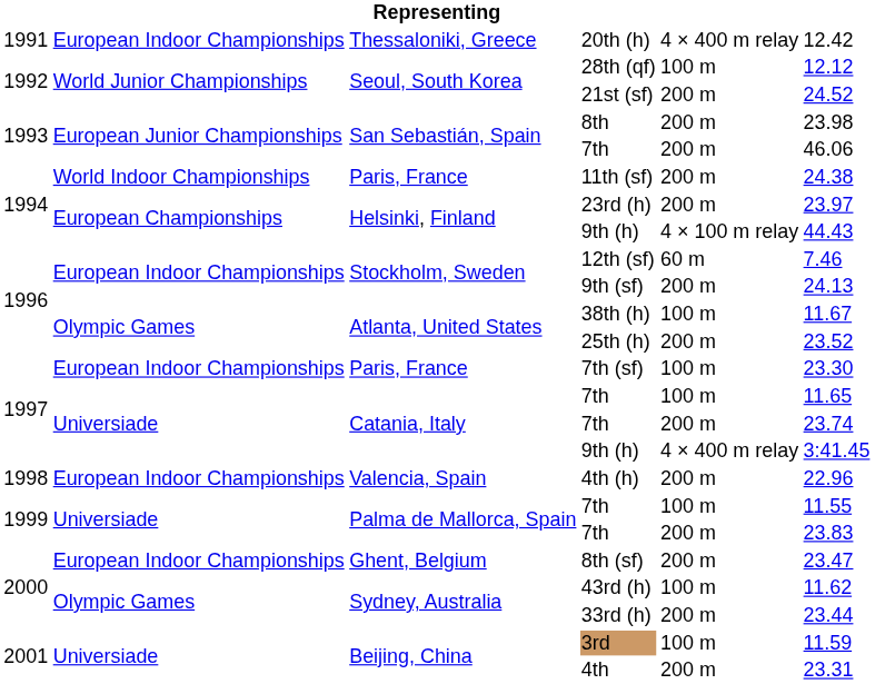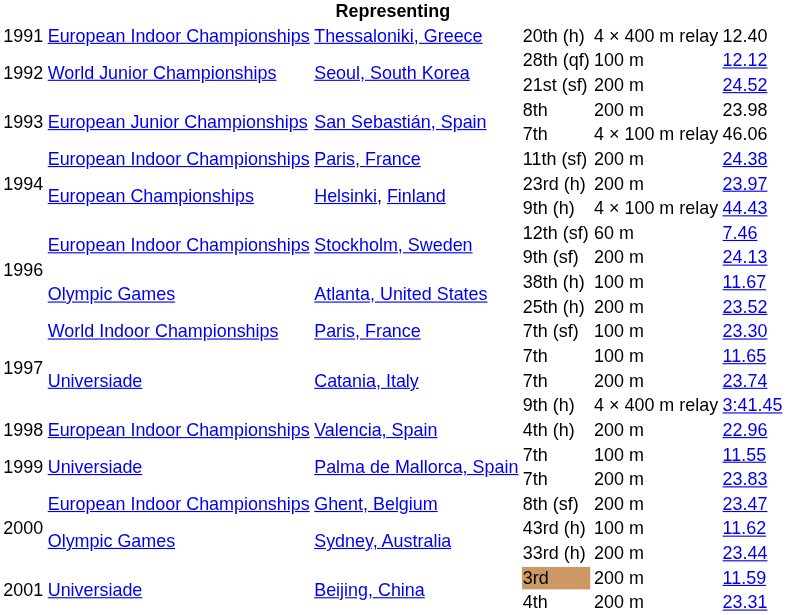 <table>
 <tr>
 <th colspan="6">Representing </th>
 </tr>
 <tr>
 <td>1991</td>
 <td><a href='#'>European Indoor Championships</a></td>
 <td><a href='#'>Thessaloniki, Greece</a></td>
 <td>20th (h)</td>
 <td>4 × 400 m relay</td>
-<td>12.42</td>
+<td>12.40</td>
 </tr>
 <tr>
 <td rowspan=2>1992</td>
 <td rowspan=2><a href='#'>World Junior Championships</a></td>
 <td rowspan=2><a href='#'>Seoul, South Korea</a></td>
 <td>28th (qf)</td>
 <td>100 m</td>
 <td><a href='#'>12.12</a></td>
 </tr>
 <tr>
 <td>21st (sf)</td>
 <td>200 m</td>
 <td><a href='#'>24.52</a></td>
 </tr>
 <tr>
 <td rowspan=2>1993</td>
 <td rowspan=2><a href='#'>European Junior Championships</a></td>
 <td rowspan=2><a href='#'>San Sebastián, Spain</a></td>
 <td>8th</td>
 <td>200 m</td>
 <td>23.98</td>
 </tr>
 <tr>
 <td>7th</td>
-<td>200 m</td>
+<td>4 × 100 m relay</td>
 <td>46.06</td>
 </tr>
 <tr>
 <td rowspan=3>1994</td>
-<td><a href='#'>World Indoor Championships</a></td>
+<td><a href='#'>European Indoor Championships</a></td>
 <td><a href='#'>Paris, France</a></td>
 <td>11th (sf)</td>
 <td>200 m</td>
 <td><a href='#'>24.38</a></td>
 </tr>
 <tr>
 <td rowspan=2><a href='#'>European Championships</a></td>
 <td rowspan=2><a href='#'>Helsinki</a>, <a href='#'>Finland</a></td>
 <td>23rd (h)</td>
 <td>200 m</td>
 <td><a href='#'>23.97</a></td>
 </tr>
 <tr>
 <td>9th (h)</td>
 <td>4 × 100 m relay</td>
 <td><a href='#'>44.43</a></td>
 </tr>
 <tr>
 <td rowspan=4>1996</td>
 <td rowspan=2><a href='#'>European Indoor Championships</a></td>
 <td rowspan=2><a href='#'>Stockholm, Sweden</a></td>
 <td>12th (sf)</td>
 <td>60 m</td>
 <td><a href='#'>7.46</a></td>
 </tr>
 <tr>
 <td>9th (sf)</td>
 <td>200 m</td>
 <td><a href='#'>24.13</a></td>
 </tr>
 <tr>
 <td rowspan=2><a href='#'>Olympic Games</a></td>
 <td rowspan=2><a href='#'>Atlanta, United States</a></td>
 <td>38th (h)</td>
 <td>100 m</td>
 <td><a href='#'>11.67</a></td>
 </tr>
 <tr>
 <td>25th (h)</td>
 <td>200 m</td>
 <td><a href='#'>23.52</a></td>
 </tr>
 <tr>
 <td rowspan=4>1997</td>
-<td><a href='#'>European Indoor Championships</a></td>
+<td><a href='#'>World Indoor Championships</a></td>
 <td><a href='#'>Paris, France</a></td>
 <td>7th (sf)</td>
 <td>100 m</td>
 <td><a href='#'>23.30</a></td>
 </tr>
 <tr>
 <td rowspan=3><a href='#'>Universiade</a></td>
 <td rowspan=3><a href='#'>Catania, Italy</a></td>
 <td>7th</td>
 <td>100 m</td>
 <td><a href='#'>11.65</a></td>
 </tr>
 <tr>
 <td>7th</td>
 <td>200 m</td>
 <td><a href='#'>23.74</a></td>
 </tr>
 <tr>
 <td>9th (h)</td>
 <td>4 × 400 m relay</td>
 <td><a href='#'>3:41.45</a></td>
 </tr>
 <tr>
 <td>1998</td>
 <td><a href='#'>European Indoor Championships</a></td>
 <td><a href='#'>Valencia, Spain</a></td>
 <td>4th (h)</td>
 <td>200 m</td>
 <td><a href='#'>22.96</a></td>
 </tr>
 <tr>
 <td rowspan=2>1999</td>
 <td rowspan=2><a href='#'>Universiade</a></td>
 <td rowspan=2><a href='#'>Palma de Mallorca, Spain</a></td>
 <td>7th</td>
 <td>100 m</td>
 <td><a href='#'>11.55</a></td>
 </tr>
 <tr>
 <td>7th</td>
 <td>200 m</td>
 <td><a href='#'>23.83</a></td>
 </tr>
 <tr>
 <td rowspan=3>2000</td>
 <td><a href='#'>European Indoor Championships</a></td>
 <td><a href='#'>Ghent, Belgium</a></td>
 <td>8th (sf)</td>
 <td>200 m</td>
 <td><a href='#'>23.47</a></td>
 </tr>
 <tr>
 <td rowspan=2><a href='#'>Olympic Games</a></td>
 <td rowspan=2><a href='#'>Sydney, Australia</a></td>
 <td>43rd (h)</td>
 <td>100 m</td>
 <td><a href='#'>11.62</a></td>
 </tr>
 <tr>
 <td>33rd (h)</td>
 <td>200 m</td>
 <td><a href='#'>23.44</a></td>
 </tr>
 <tr>
 <td rowspan=2>2001</td>
 <td rowspan=2><a href='#'>Universiade</a></td>
 <td rowspan=2><a href='#'>Beijing, China</a></td>
 <td bgcolor=cc9966>3rd</td>
-<td>100 m</td>
+<td>200 m</td>
 <td><a href='#'>11.59</a></td>
 </tr>
 <tr>
 <td>4th</td>
 <td>200 m</td>
 <td><a href='#'>23.31</a></td>
 </tr>
 </table>
